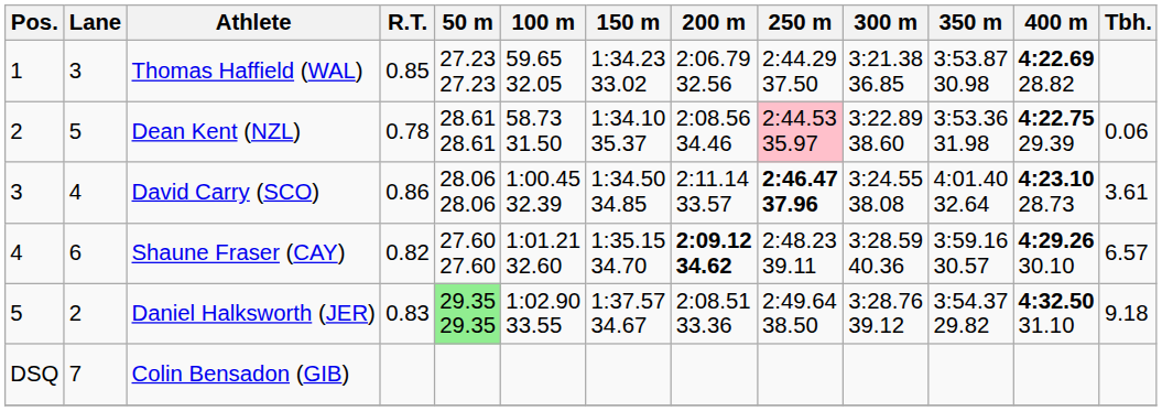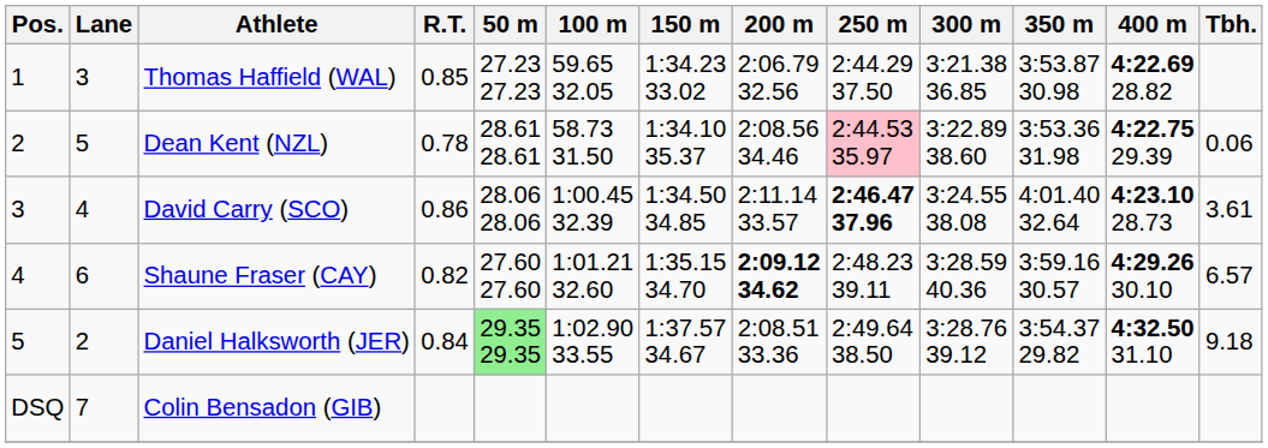 <table class="wikitable">
 <tr>
 <th>Pos.</th>
 <th>Lane</th>
 <th>Athlete</th>
 <th>R.T.</th>
 <th>50 m</th>
 <th>100 m</th>
 <th>150 m</th>
 <th>200 m</th>
 <th>250 m</th>
 <th>300 m</th>
 <th>350 m</th>
 <th>400 m</th>
 <th>Tbh.</th>
 </tr>
 <tr>
 <td>1</td>
 <td>3</td>
 <td> <a href='#'>Thomas Haffield</a> (<a href='#'>WAL</a>)</td>
 <td>0.85</td>
 <td>27.23<br>27.23</td>
 <td>59.65<br>32.05</td>
 <td>1:34.23<br>33.02</td>
 <td>2:06.79<br>32.56</td>
 <td>2:44.29<br>37.50</td>
 <td>3:21.38<br>36.85</td>
 <td>3:53.87<br>30.98</td>
 <td><strong>4:22.69</strong><br>28.82</td>
 <td> </td>
 </tr>
 <tr>
 <td>2</td>
 <td>5</td>
 <td> <a href='#'>Dean Kent</a> (<a href='#'>NZL</a>)</td>
 <td>0.78</td>
 <td>28.61<br>28.61</td>
 <td>58.73<br>31.50</td>
 <td>1:34.10<br>35.37</td>
 <td>2:08.56<br>34.46</td>
 <td style="background: pink;">2:44.53<br>35.97</td>
 <td>3:22.89<br>38.60</td>
 <td>3:53.36<br>31.98</td>
 <td><strong>4:22.75</strong><br>29.39</td>
 <td>0.06</td>
 </tr>
 <tr>
 <td>3</td>
 <td>4</td>
 <td> <a href='#'>David Carry</a> (<a href='#'>SCO</a>)</td>
 <td>0.86</td>
 <td>28.06<br>28.06</td>
 <td>1:00.45<br>32.39</td>
 <td>1:34.50<br>34.85</td>
 <td>2:11.14<br>33.57</td>
 <td><strong>2:46.47<br>37.96</strong></td>
 <td>3:24.55<br>38.08</td>
 <td>4:01.40<br>32.64</td>
 <td><strong>4:23.10</strong><br>28.73</td>
 <td>3.61</td>
 </tr>
 <tr>
 <td>4</td>
 <td>6</td>
 <td> <a href='#'>Shaune Fraser</a> (<a href='#'>CAY</a>)</td>
 <td>0.82</td>
 <td>27.60<br>27.60</td>
 <td>1:01.21<br>32.60</td>
 <td>1:35.15<br>34.70</td>
 <td><strong>2:09.12<br>34.62</strong></td>
 <td>2:48.23<br>39.11</td>
 <td>3:28.59<br>40.36</td>
 <td>3:59.16<br>30.57</td>
 <td><strong>4:29.26</strong><br>30.10</td>
 <td>6.57</td>
 </tr>
 <tr>
 <td>5</td>
 <td>2</td>
 <td> <a href='#'>Daniel Halksworth</a> (<a href='#'>JER</a>)</td>
-<td>0.83</td>
+<td>0.84</td>
 <td style="background: lightgreen;">29.35<br>29.35</td>
 <td>1:02.90<br>33.55</td>
 <td>1:37.57<br>34.67</td>
 <td>2:08.51<br>33.36</td>
 <td>2:49.64<br>38.50</td>
 <td>3:28.76<br>39.12</td>
 <td>3:54.37<br>29.82</td>
 <td><strong>4:32.50</strong><br>31.10</td>
 <td>9.18</td>
 </tr>
 <tr>
 <td>DSQ</td>
 <td>7</td>
 <td> <a href='#'>Colin Bensadon</a> (<a href='#'>GIB</a>)</td>
 <td> </td>
 <td><br> </td>
 <td><br> </td>
 <td><br> </td>
 <td><br> </td>
 <td><br> </td>
 <td><br> </td>
 <td><br> </td>
 <td></td>
 <td> </td>
 </tr>
 <tr>
 </tr>
 </table>
